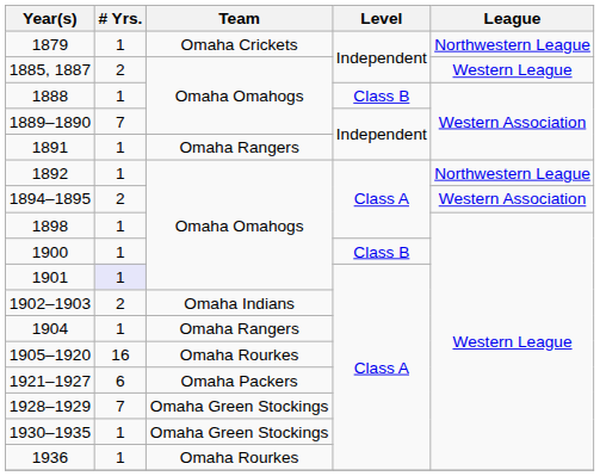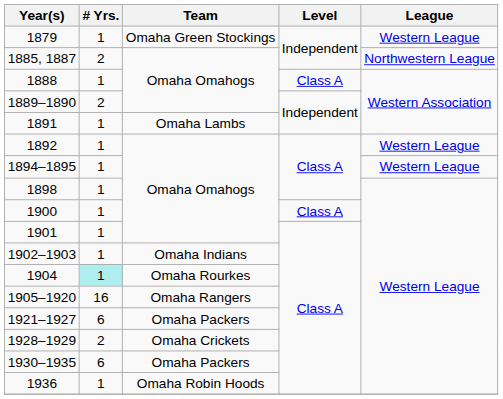 <table class="wikitable" style="text-align:center; font-size: 95%;">
 <tr>
 <th>Year(s)</th>
 <th># Yrs.</th>
 <th>Team</th>
 <th>Level</th>
 <th>League</th>
 </tr>
 <tr>
 <td>1879</td>
 <td>1</td>
-<td>Omaha Crickets</td>
+<td>Omaha Green Stockings</td>
 <td rowspan=2>Independent</td>
-<td><a href='#'>Northwestern League</a></td>
+<td><a href='#'>Western League</a></td>
 </tr>
 <tr>
 <td>1885, 1887</td>
 <td>2</td>
 <td rowspan=3>Omaha Omahogs</td>
-<td><a href='#'>Western League</a></td>
+<td><a href='#'>Northwestern League</a></td>
 </tr>
 <tr>
 <td>1888</td>
 <td>1</td>
-<td><a href='#'>Class B</a></td>
+<td><a href='#'>Class A</a></td>
 <td rowspan=3><a href='#'>Western Association</a></td>
 </tr>
 <tr>
 <td>1889–1890</td>
-<td>7</td>
+<td>2</td>
 <td rowspan=2>Independent</td>
 </tr>
 <tr>
 <td>1891</td>
 <td>1</td>
-<td>Omaha Rangers</td>
+<td>Omaha Lambs</td>
 </tr>
 <tr>
 <td>1892</td>
 <td>1</td>
 <td rowspan=5>Omaha Omahogs</td>
 <td rowspan=3><a href='#'>Class A</a></td>
-<td><a href='#'>Northwestern League</a></td>
+<td><a href='#'>Western League</a></td>
 </tr>
 <tr>
 <td>1894–1895</td>
-<td>2</td>
-<td><a href='#'>Western Association</a></td>
+<td>1</td>
+<td><a href='#'>Western League</a></td>
 </tr>
 <tr>
 <td>1898</td>
 <td>1</td>
 <td rowspan=10><a href='#'>Western League</a></td>
 </tr>
 <tr>
 <td>1900</td>
 <td>1</td>
-<td><a href='#'>Class B</a></td>
+<td><a href='#'>Class A</a></td>
 </tr>
 <tr>
 <td>1901</td>
-<td style="background: lavender;">1</td>
+<td>1</td>
 <td rowspan=8><a href='#'>Class A</a></td>
 </tr>
 <tr>
 <td>1902–1903</td>
-<td>2</td>
+<td>1</td>
 <td>Omaha Indians</td>
 </tr>
 <tr>
 <td>1904</td>
-<td>1</td>
-<td>Omaha Rangers</td>
+<td style="background: paleturquoise;">1</td>
+<td>Omaha Rourkes</td>
 </tr>
 <tr>
 <td>1905–1920</td>
 <td>16</td>
-<td>Omaha Rourkes</td>
+<td>Omaha Rangers</td>
 </tr>
 <tr>
 <td>1921–1927</td>
 <td>6</td>
 <td>Omaha Packers</td>
 </tr>
 <tr>
 <td>1928–1929</td>
-<td>7</td>
-<td>Omaha Green Stockings</td>
+<td>2</td>
+<td>Omaha Crickets</td>
 </tr>
 <tr>
 <td>1930–1935</td>
-<td>1</td>
-<td>Omaha Green Stockings</td>
+<td>6</td>
+<td>Omaha Packers</td>
 </tr>
 <tr>
 <td>1936</td>
 <td>1</td>
-<td>Omaha Rourkes</td>
+<td>Omaha Robin Hoods</td>
 </tr>
 <tr>
 </tr>
 </table>
